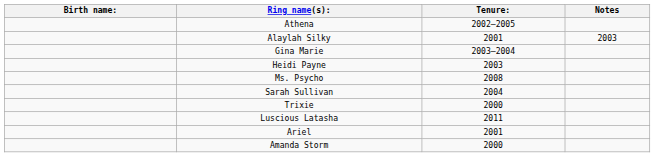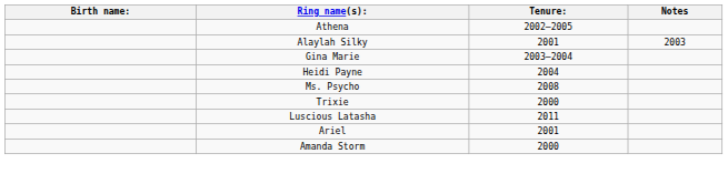 <table class="sortable wikitable" style="font-size:85%; text-align:center; width:70%;">
 <tr>
 <th>Birth name:</th>
 <th><a href='#'>Ring name</a>(s):</th>
 <th>Tenure:</th>
 <th>Notes</th>
 </tr>
 <tr>
 <td></td>
 <td>Athena</td>
 <td sort>2002–2005</td>
 <td></td>
 </tr>
 <tr>
 <td></td>
 <td>Alaylah Silky</td>
 <td sort>2001</td>
 <td>2003</td>
 </tr>
 <tr>
 <td></td>
 <td>Gina Marie</td>
 <td sort>2003–2004</td>
 <td></td>
 </tr>
 <tr>
 <td></td>
 <td>Heidi Payne</td>
-<td sort>2003</td>
+<td sort>2004</td>
 <td></td>
 </tr>
 <tr>
 <td></td>
 <td>Ms. Psycho</td>
 <td sort>2008</td>
-<td></td>
-</tr>
-<tr>
-<td></td>
-<td>Sarah Sullivan</td>
-<td sort>2004</td>
 <td></td>
 </tr>
 <tr>
 <td></td>
 <td>Trixie</td>
 <td sort>2000</td>
 <td></td>
 </tr>
 <tr>
 <td></td>
 <td>Luscious Latasha</td>
 <td sort>2011</td>
 <td></td>
 </tr>
 <tr>
 <td></td>
 <td>Ariel</td>
 <td sort>2001</td>
 <td></td>
 </tr>
 <tr>
 <td></td>
 <td>Amanda Storm</td>
 <td sort>2000</td>
 <td></td>
 </tr>
 </table>
